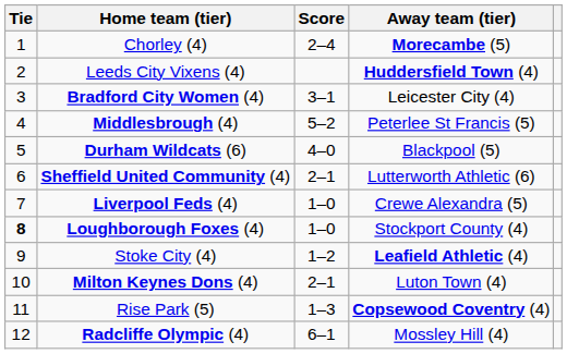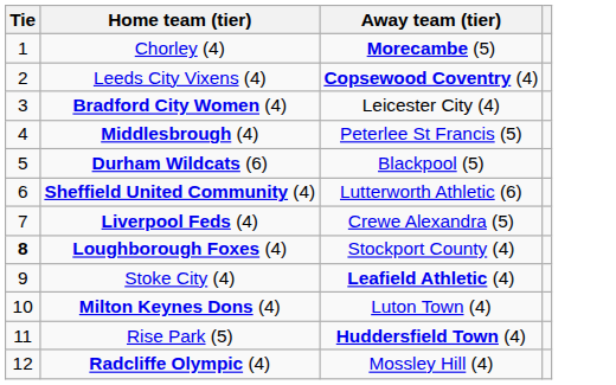 <table class="wikitable" style="text-align:center; font-size:85%">
 <tr>
 <th>Tie</th>
 <th>Home team (tier)</th>
-<th>Score</th>
 <th>Away team (tier)</th>
 <th></th>
 </tr>
 <tr>
 <td>1</td>
 <td><a href='#'>Chorley</a> (4)</td>
-<td>2–4</td>
 <td><strong><a href='#'>Morecambe</a></strong> (5)</td>
 <td></td>
 </tr>
 <tr>
 <td>2</td>
 <td><a href='#'>Leeds City Vixens</a> (4)</td>
-<td></td>
-<td><strong><a href='#'>Huddersfield Town</a></strong> (4)</td>
+<td><strong><a href='#'>Copsewood Coventry</a></strong> (4)</td>
 <td></td>
 </tr>
 <tr>
 <td>3</td>
 <td><strong><a href='#'>Bradford City Women</a></strong> (4)</td>
-<td>3–1</td>
 <td>Leicester City (4)</td>
 <td></td>
 </tr>
 <tr>
 <td>4</td>
 <td><strong><a href='#'>Middlesbrough</a></strong> (4)</td>
-<td>5–2</td>
 <td><a href='#'>Peterlee St Francis</a> (5)</td>
 <td></td>
 </tr>
 <tr>
 <td>5</td>
 <td><strong><a href='#'>Durham Wildcats</a></strong> (6)</td>
-<td>4–0</td>
 <td><a href='#'>Blackpool</a> (5)</td>
 <td></td>
 </tr>
 <tr>
 <td>6</td>
 <td><strong><a href='#'>Sheffield United Community</a></strong> (4)</td>
-<td>2–1</td>
 <td><a href='#'>Lutterworth Athletic</a> (6)</td>
 <td></td>
 </tr>
 <tr>
 <td>7</td>
 <td><strong><a href='#'>Liverpool Feds</a></strong> (4)</td>
-<td>1–0</td>
 <td><a href='#'>Crewe Alexandra</a> (5)</td>
 <td></td>
 </tr>
 <tr>
 <td><strong>8</strong></td>
 <td><strong><a href='#'>Loughborough Foxes</a></strong> (4)</td>
-<td>1–0</td>
 <td><a href='#'>Stockport County</a> (4)</td>
 <td></td>
 </tr>
 <tr>
 <td>9</td>
 <td><a href='#'>Stoke City</a> (4)</td>
-<td>1–2</td>
 <td><strong><a href='#'>Leafield Athletic</a></strong> (4)</td>
 <td></td>
 </tr>
 <tr>
 <td>10</td>
 <td><strong><a href='#'>Milton Keynes Dons</a></strong> (4)</td>
-<td>2–1</td>
 <td><a href='#'>Luton Town</a> (4)</td>
 <td></td>
 </tr>
 <tr>
 <td>11</td>
 <td><a href='#'>Rise Park</a> (5)</td>
-<td>1–3</td>
-<td><strong><a href='#'>Copsewood Coventry</a></strong> (4)</td>
+<td><strong><a href='#'>Huddersfield Town</a></strong> (4)</td>
 <td></td>
 </tr>
 <tr>
 <td>12</td>
 <td><strong><a href='#'>Radcliffe Olympic</a></strong> (4)</td>
-<td>6–1</td>
 <td><a href='#'>Mossley Hill</a> (4)</td>
 <td></td>
 </tr>
 </table>
